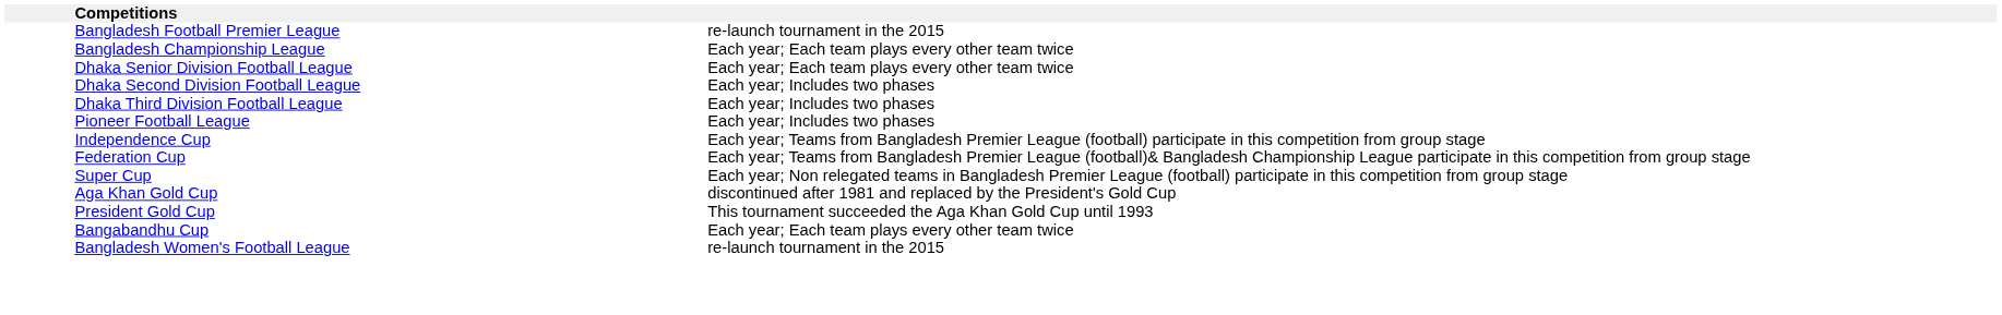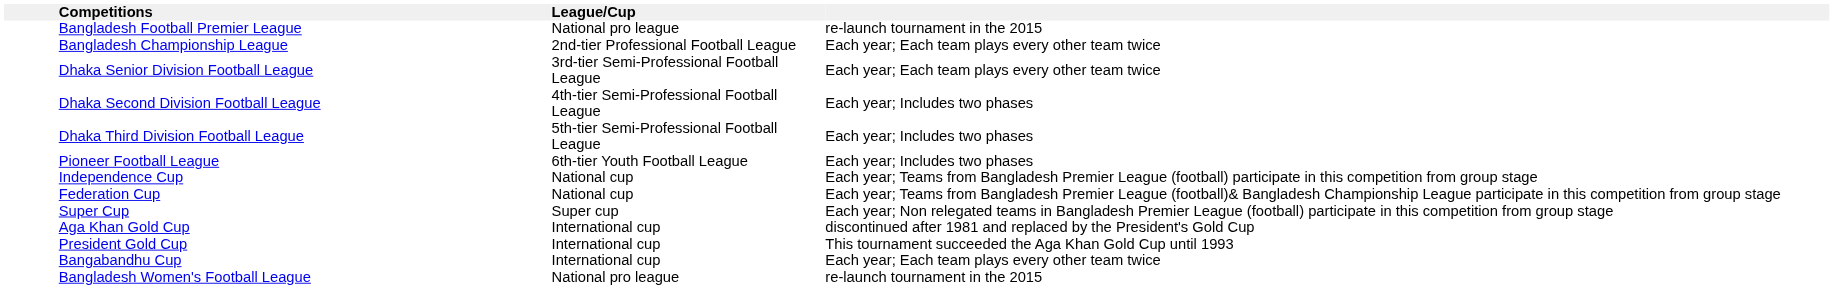 <table width="100%" cellspacing="0" cellpadding="0">
 <tr bgcolor="F0F0F0">
 <th width="3%" align="left"></th>
 <th width="27%" align="left">Competitions</th>
+<th width="15%" align="left">League/Cup</th>
 <th width="55%" align="left"></th>
 </tr>
 <tr>
 <td></td>
 <td><a href='#'>Bangladesh Football Premier League</a></td>
+<td>National pro league</td>
 <td>re-launch tournament in the 2015</td>
 </tr>
 <tr>
 <td></td>
 <td><a href='#'>Bangladesh Championship League</a></td>
+<td>2nd-tier Professional Football League</td>
 <td>Each year; Each team plays every other team twice</td>
 </tr>
 <tr>
 <td></td>
 <td><a href='#'>Dhaka Senior Division Football League</a></td>
+<td>3rd-tier Semi-Professional Football League</td>
 <td>Each year; Each team plays every other team twice</td>
 </tr>
 <tr>
 <td></td>
 <td><a href='#'>Dhaka Second Division Football League</a></td>
+<td>4th-tier Semi-Professional Football League</td>
 <td>Each year; Includes two phases</td>
 </tr>
 <tr>
 <td></td>
 <td><a href='#'>Dhaka Third Division Football League</a></td>
+<td>5th-tier Semi-Professional Football League</td>
 <td>Each year; Includes two phases</td>
 </tr>
 <tr>
 <td></td>
 <td><a href='#'>Pioneer Football League</a></td>
+<td>6th-tier Youth Football League</td>
 <td>Each year; Includes two phases</td>
 </tr>
 <tr>
 <td></td>
 <td><a href='#'>Independence Cup</a></td>
+<td>National cup</td>
 <td>Each year; Teams from Bangladesh Premier League (football) participate in this competition from group stage</td>
 </tr>
 <tr>
 <td></td>
 <td><a href='#'>Federation Cup</a></td>
+<td>National cup</td>
 <td>Each year; Teams from Bangladesh Premier League (football)& Bangladesh Championship League participate in this competition from group stage</td>
 </tr>
 <tr>
 <td></td>
 <td><a href='#'>Super Cup</a></td>
+<td>Super cup</td>
 <td>Each year; Non relegated teams in Bangladesh Premier League (football) participate in this competition from group stage</td>
 </tr>
 <tr>
 <td></td>
 <td><a href='#'>Aga Khan Gold Cup</a></td>
+<td>International cup</td>
 <td>discontinued after 1981 and replaced by the President's Gold Cup</td>
 </tr>
 <tr>
 <td></td>
 <td><a href='#'>President Gold Cup</a></td>
+<td>International cup</td>
 <td>This tournament succeeded the Aga Khan Gold Cup until 1993</td>
 </tr>
 <tr>
 <td></td>
 <td><a href='#'>Bangabandhu Cup</a></td>
+<td>International cup</td>
 <td>Each year; Each team plays every other team twice</td>
 </tr>
 <tr>
 <td></td>
 <td><a href='#'>Bangladesh Women's Football League</a></td>
+<td>National pro league</td>
 <td>re-launch tournament in the 2015</td>
 </tr>
 </table>
